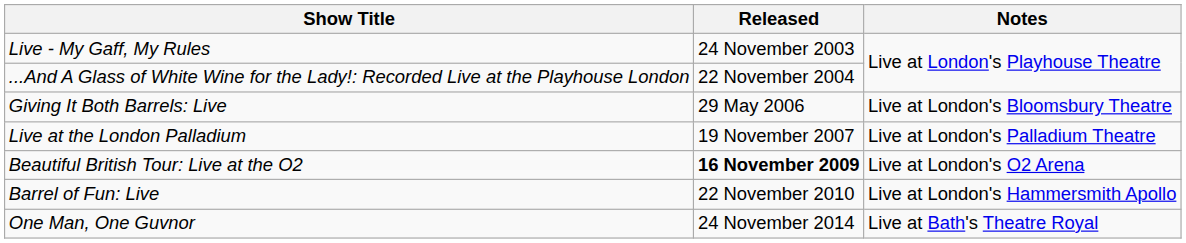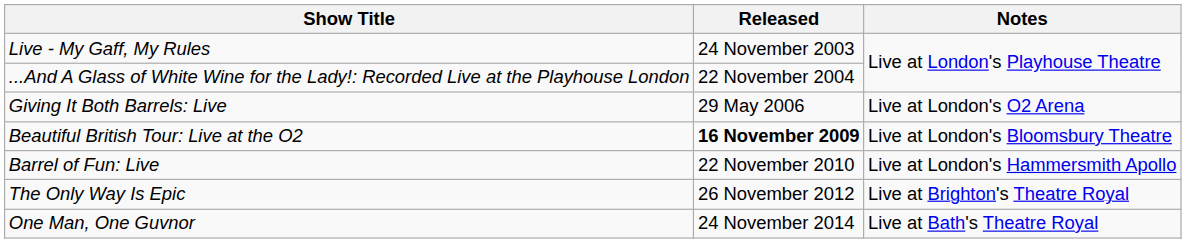 <table class="wikitable">
 <tr>
 <th>Show Title</th>
 <th>Released</th>
 <th>Notes</th>
 </tr>
 <tr>
 <td><em>Live - My Gaff, My Rules</em></td>
 <td>24 November 2003</td>
 <td rowspan="2">Live at <a href='#'>London</a>'s <a href='#'>Playhouse Theatre</a></td>
 </tr>
 <tr>
 <td><em>...And A Glass of White Wine for the Lady!: Recorded Live at the Playhouse London</em></td>
 <td>22 November 2004</td>
 </tr>
 <tr>
 <td><em>Giving It Both Barrels: Live</em></td>
 <td>29 May 2006</td>
-<td>Live at London's <a href='#'>Bloomsbury Theatre</a></td>
-</tr>
-<tr>
-<td><em>Live at the London Palladium</em></td>
-<td>19 November 2007</td>
-<td>Live at London's <a href='#'>Palladium Theatre</a></td>
+<td>Live at London's <a href='#'>O2 Arena</a></td>
 </tr>
 <tr>
 <td><em>Beautiful British Tour: Live at the O2</em></td>
 <td><strong>16 November 2009</strong></td>
-<td>Live at London's <a href='#'>O2 Arena</a></td>
+<td>Live at London's <a href='#'>Bloomsbury Theatre</a></td>
 </tr>
 <tr>
 <td><em>Barrel of Fun: Live</em></td>
 <td>22 November 2010</td>
 <td>Live at London's <a href='#'>Hammersmith Apollo</a></td>
 </tr>
 <tr>
+<td><em>The Only Way Is Epic</em></td>
+<td>26 November 2012</td>
+<td>Live at <a href='#'>Brighton</a>'s <a href='#'>Theatre Royal</a></td>
+</tr>
+<tr>
 <td><em>One Man, One Guvnor</em></td>
 <td>24 November 2014</td>
 <td>Live at <a href='#'>Bath</a>'s <a href='#'>Theatre Royal</a></td>
 </tr>
 </table>
